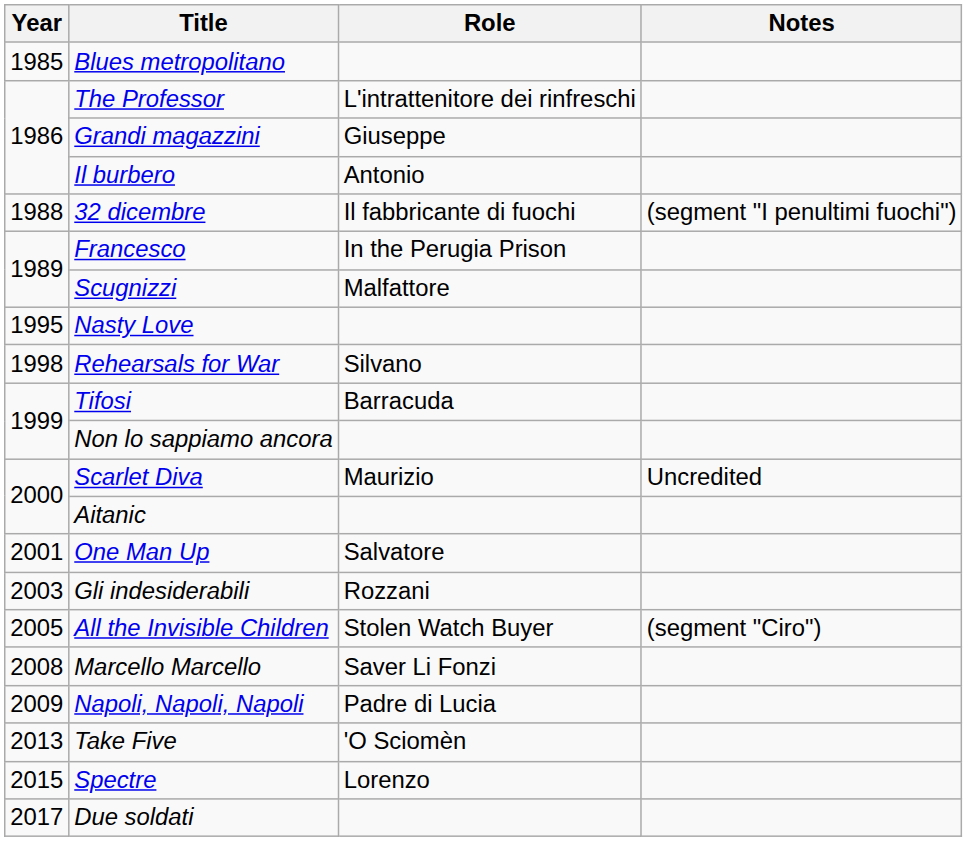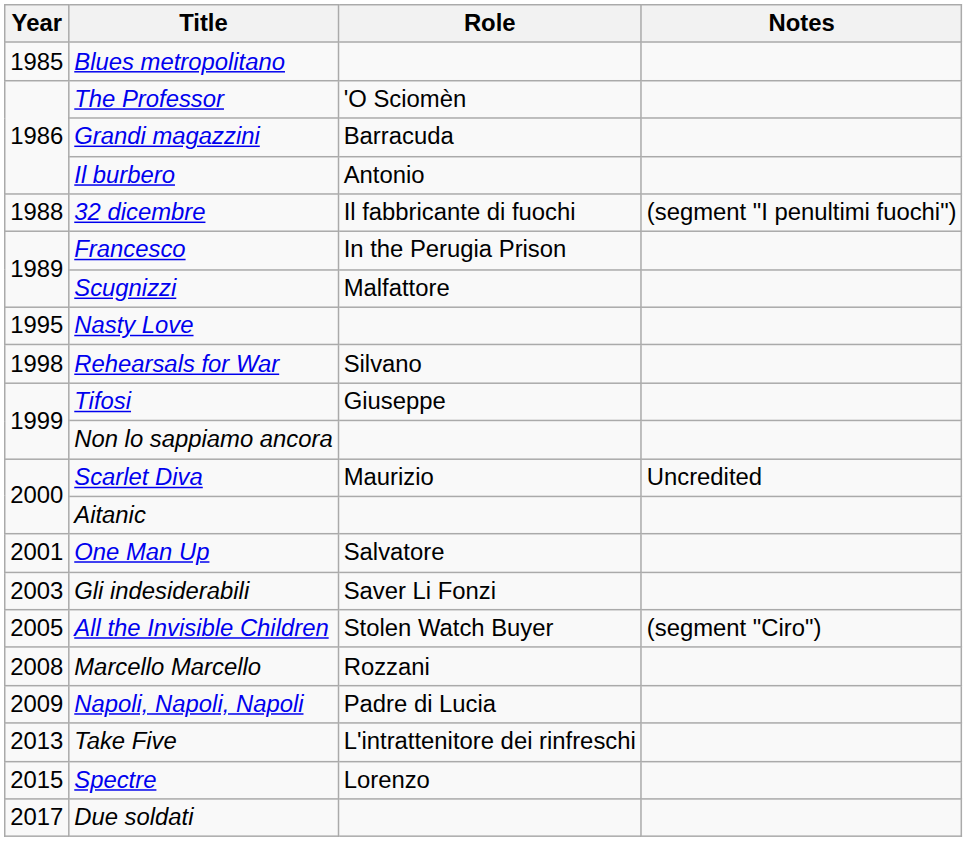 <table class="wikitable sortable">
 <tr>
 <th>Year</th>
 <th>Title</th>
 <th>Role</th>
 <th class="unsortable">Notes</th>
 </tr>
 <tr>
 <td>1985</td>
 <td><em><a href='#'>Blues metropolitano</a></em></td>
 <td></td>
 <td></td>
 </tr>
 <tr>
 <td rowspan=3>1986</td>
 <td><em><a href='#'>The Professor</a></em></td>
-<td>L'intrattenitore dei rinfreschi</td>
+<td>'O Sciomèn</td>
 <td></td>
 </tr>
 <tr>
 <td><em><a href='#'>Grandi magazzini</a></em></td>
-<td>Giuseppe</td>
+<td>Barracuda</td>
 <td></td>
 </tr>
 <tr>
 <td><em><a href='#'>Il burbero</a></em></td>
 <td>Antonio</td>
 <td></td>
 </tr>
 <tr>
 <td>1988</td>
 <td><em><a href='#'>32 dicembre</a></em></td>
 <td>Il fabbricante di fuochi</td>
 <td>(segment "I penultimi fuochi")</td>
 </tr>
 <tr>
 <td rowspan=2>1989</td>
 <td><em><a href='#'>Francesco</a></em></td>
 <td>In the Perugia Prison</td>
 <td></td>
 </tr>
 <tr>
 <td><em><a href='#'>Scugnizzi</a></em></td>
 <td>Malfattore</td>
 <td></td>
 </tr>
 <tr>
 <td>1995</td>
 <td><em><a href='#'>Nasty Love</a></em></td>
 <td></td>
 <td></td>
 </tr>
 <tr>
 <td>1998</td>
 <td><em><a href='#'>Rehearsals for War</a></em></td>
 <td>Silvano</td>
 <td></td>
 </tr>
 <tr>
 <td rowspan=2>1999</td>
 <td><em><a href='#'>Tifosi</a></em></td>
-<td>Barracuda</td>
+<td>Giuseppe</td>
 <td></td>
 </tr>
 <tr>
 <td><em>Non lo sappiamo ancora</em></td>
 <td></td>
 <td></td>
 </tr>
 <tr>
 <td rowspan=2>2000</td>
 <td><em><a href='#'>Scarlet Diva</a></em></td>
 <td>Maurizio</td>
 <td>Uncredited</td>
 </tr>
 <tr>
 <td><em>Aitanic</em></td>
 <td></td>
 <td></td>
 </tr>
 <tr>
 <td>2001</td>
 <td><em><a href='#'>One Man Up</a></em></td>
 <td>Salvatore</td>
 <td></td>
 </tr>
 <tr>
 <td>2003</td>
 <td><em>Gli indesiderabili</em></td>
-<td>Rozzani</td>
+<td>Saver Li Fonzi</td>
 <td></td>
 </tr>
 <tr>
 <td>2005</td>
 <td><em><a href='#'>All the Invisible Children</a></em></td>
 <td>Stolen Watch Buyer</td>
 <td>(segment "Ciro")</td>
 </tr>
 <tr>
 <td>2008</td>
 <td><em>Marcello Marcello</em></td>
-<td>Saver Li Fonzi</td>
+<td>Rozzani</td>
 <td></td>
 </tr>
 <tr>
 <td>2009</td>
 <td><em><a href='#'>Napoli, Napoli, Napoli</a></em></td>
 <td>Padre di Lucia</td>
 <td></td>
 </tr>
 <tr>
 <td>2013</td>
 <td><em>Take Five</em></td>
-<td>'O Sciomèn</td>
+<td>L'intrattenitore dei rinfreschi</td>
 <td></td>
 </tr>
 <tr>
 <td>2015</td>
 <td><em><a href='#'>Spectre</a></em></td>
 <td>Lorenzo</td>
 <td></td>
 </tr>
 <tr>
 <td>2017</td>
 <td><em>Due soldati</em></td>
 <td></td>
 <td></td>
 </tr>
 </table>
